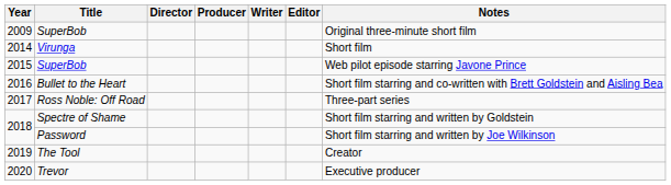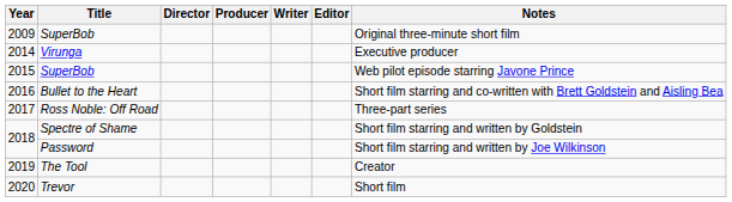 <table class="wikitable sortable">
 <tr>
 <th>Year</th>
 <th>Title</th>
 <th>Director</th>
 <th>Producer</th>
 <th>Writer</th>
 <th>Editor</th>
 <th class="unsortable">Notes</th>
 </tr>
 <tr>
 <td>2009</td>
 <td><em>SuperBob</em></td>
 <td></td>
 <td></td>
 <td></td>
 <td></td>
 <td>Original three-minute short film</td>
 </tr>
 <tr>
 <td>2014</td>
 <td><em><a href='#'>Virunga</a></em></td>
 <td></td>
 <td></td>
 <td></td>
 <td></td>
-<td>Short film</td>
+<td>Executive producer</td>
 </tr>
 <tr>
 <td>2015</td>
 <td><em><a href='#'>SuperBob</a></em></td>
 <td></td>
 <td></td>
 <td></td>
 <td></td>
 <td>Web pilot episode starring <a href='#'>Javone Prince</a></td>
 </tr>
 <tr>
 <td>2016</td>
 <td><em>Bullet to the Heart</em></td>
 <td></td>
 <td></td>
 <td></td>
 <td></td>
 <td>Short film starring and co-written with <a href='#'>Brett Goldstein</a> and <a href='#'>Aisling Bea</a></td>
 </tr>
 <tr>
 <td>2017</td>
 <td><em>Ross Noble: Off Road</em></td>
 <td></td>
 <td></td>
 <td></td>
 <td></td>
 <td>Three-part series</td>
 </tr>
 <tr>
 <td rowspan="2">2018</td>
 <td><em>Spectre of Shame</em></td>
 <td></td>
 <td></td>
 <td></td>
 <td></td>
 <td>Short film starring and written by Goldstein</td>
 </tr>
 <tr>
 <td><em>Password</em></td>
 <td></td>
 <td></td>
 <td></td>
 <td></td>
 <td>Short film starring and written by <a href='#'>Joe Wilkinson</a></td>
 </tr>
 <tr>
 <td>2019</td>
 <td><em>The Tool</em></td>
 <td></td>
 <td></td>
 <td></td>
 <td></td>
 <td>Creator</td>
 </tr>
 <tr>
 <td>2020</td>
 <td><em>Trevor</em></td>
 <td></td>
 <td></td>
 <td></td>
 <td></td>
-<td>Executive producer</td>
+<td>Short film</td>
 </tr>
 </table>
